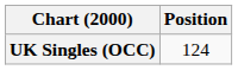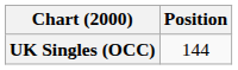 <table class="wikitable plainrowheaders" style="text-align:center">
 <tr>
 <th>Chart (2000)</th>
 <th>Position</th>
 </tr>
 <tr>
 <th scope="row">UK Singles (OCC)</th>
-<td>124</td>
+<td>144</td>
 </tr>
 </table>
